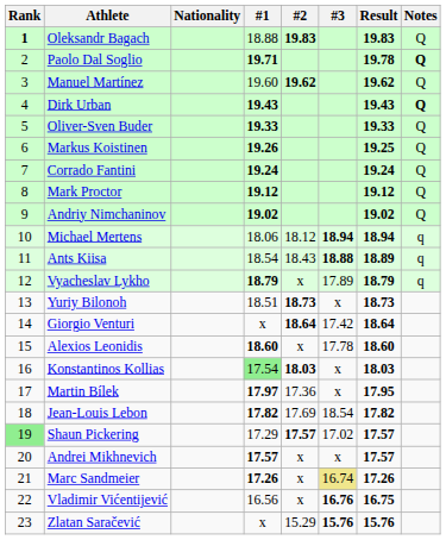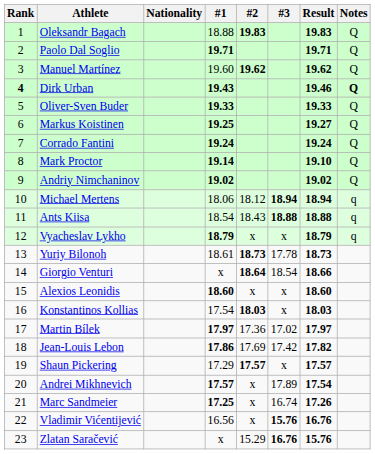 <table class="wikitable sortable" style="text-align:center">
 <tr>
 <th>Rank</th>
 <th>Athlete</th>
 <th>Nationality</th>
 <th>#1</th>
 <th>#2</th>
 <th>#3</th>
 <th>Result</th>
 <th>Notes</th>
 </tr>
 <tr bgcolor=ccffcc>
-<td><strong>1</strong></td>
+<td>1</td>
 <td align="left"><a href='#'>Oleksandr Bagach</a></td>
 <td align=left></td>
 <td>18.88</td>
 <td><strong>19.83</strong></td>
 <td></td>
 <td><strong>19.83</strong></td>
 <td>Q</td>
 </tr>
 <tr bgcolor=ccffcc>
 <td>2</td>
 <td align="left"><a href='#'>Paolo Dal Soglio</a></td>
 <td align=left></td>
 <td><strong>19.71</strong></td>
 <td></td>
 <td></td>
-<td><strong>19.78</strong></td>
-<td><strong>Q</strong></td>
+<td><strong>19.71</strong></td>
+<td>Q</td>
 </tr>
 <tr bgcolor=ccffcc>
 <td>3</td>
 <td align="left"><a href='#'>Manuel Martínez</a></td>
 <td align=left></td>
 <td>19.60</td>
 <td><strong>19.62</strong></td>
 <td></td>
 <td><strong>19.62</strong></td>
 <td>Q</td>
 </tr>
 <tr bgcolor=ccffcc>
-<td>4</td>
+<td><strong>4</strong></td>
 <td align="left"><a href='#'>Dirk Urban</a></td>
 <td align=left></td>
 <td><strong>19.43</strong></td>
 <td></td>
 <td></td>
-<td><strong>19.43</strong></td>
+<td><strong>19.46</strong></td>
 <td><strong>Q</strong></td>
 </tr>
 <tr bgcolor=ccffcc>
 <td>5</td>
 <td align="left"><a href='#'>Oliver-Sven Buder</a></td>
 <td align=left></td>
 <td><strong>19.33</strong></td>
 <td></td>
 <td></td>
 <td><strong>19.33</strong></td>
 <td>Q</td>
 </tr>
 <tr bgcolor=ccffcc>
 <td>6</td>
 <td align="left"><a href='#'>Markus Koistinen</a></td>
 <td align=left></td>
-<td><strong>19.26</strong></td>
+<td><strong>19.25</strong></td>
 <td></td>
 <td></td>
-<td><strong>19.25</strong></td>
+<td><strong>19.27</strong></td>
 <td>Q</td>
 </tr>
 <tr bgcolor=ccffcc>
 <td>7</td>
 <td align="left"><a href='#'>Corrado Fantini</a></td>
 <td align=left></td>
 <td><strong>19.24</strong></td>
 <td></td>
 <td></td>
 <td><strong>19.24</strong></td>
 <td>Q</td>
 </tr>
 <tr bgcolor=ccffcc>
 <td>8</td>
 <td align="left"><a href='#'>Mark Proctor</a></td>
 <td align=left></td>
-<td><strong>19.12</strong></td>
+<td><strong>19.14</strong></td>
 <td></td>
 <td></td>
-<td><strong>19.12</strong></td>
+<td><strong>19.10</strong></td>
 <td>Q</td>
 </tr>
 <tr bgcolor=ccffcc>
 <td>9</td>
 <td align="left"><a href='#'>Andriy Nimchaninov</a></td>
 <td align=left></td>
 <td><strong>19.02</strong></td>
 <td></td>
 <td></td>
 <td><strong>19.02</strong></td>
 <td>Q</td>
 </tr>
 <tr bgcolor=ddffdd>
 <td>10</td>
 <td align="left"><a href='#'>Michael Mertens</a></td>
 <td align=left></td>
 <td>18.06</td>
 <td>18.12</td>
 <td><strong>18.94</strong></td>
 <td><strong>18.94</strong></td>
 <td>q</td>
 </tr>
 <tr bgcolor=ddffdd>
 <td>11</td>
 <td align="left"><a href='#'>Ants Kiisa</a></td>
 <td align=left></td>
 <td>18.54</td>
 <td>18.43</td>
 <td><strong>18.88</strong></td>
-<td><strong>18.89</strong></td>
+<td><strong>18.88</strong></td>
 <td>q</td>
 </tr>
 <tr bgcolor=ddffdd>
 <td>12</td>
 <td align="left"><a href='#'>Vyacheslav Lykho</a></td>
 <td align=left></td>
 <td><strong>18.79</strong></td>
 <td>x</td>
-<td>17.89</td>
+<td>x</td>
 <td><strong>18.79</strong></td>
 <td>q</td>
 </tr>
 <tr>
 <td>13</td>
 <td align="left"><a href='#'>Yuriy Bilonoh</a></td>
 <td align=left></td>
-<td>18.51</td>
+<td>18.61</td>
 <td><strong>18.73</strong></td>
-<td>x</td>
+<td>17.78</td>
 <td><strong>18.73</strong></td>
 <td></td>
 </tr>
 <tr>
 <td>14</td>
 <td align="left"><a href='#'>Giorgio Venturi</a></td>
 <td align=left></td>
 <td>x</td>
 <td><strong>18.64</strong></td>
-<td>17.42</td>
-<td><strong>18.64</strong></td>
+<td>18.54</td>
+<td><strong>18.66</strong></td>
 <td></td>
 </tr>
 <tr>
 <td>15</td>
 <td align="left"><a href='#'>Alexios Leonidis</a></td>
 <td align=left></td>
 <td><strong>18.60</strong></td>
 <td>x</td>
-<td>17.78</td>
+<td>x</td>
 <td><strong>18.60</strong></td>
 <td></td>
 </tr>
 <tr>
 <td>16</td>
 <td align="left"><a href='#'>Konstantinos Kollias</a></td>
 <td align=left></td>
-<td style="background: lightgreen;">17.54</td>
+<td>17.54</td>
 <td><strong>18.03</strong></td>
 <td>x</td>
 <td><strong>18.03</strong></td>
 <td></td>
 </tr>
 <tr>
 <td>17</td>
 <td align="left"><a href='#'>Martin Bílek</a></td>
 <td align=left></td>
 <td><strong>17.97</strong></td>
 <td>17.36</td>
-<td>x</td>
-<td><strong>17.95</strong></td>
+<td>17.02</td>
+<td><strong>17.97</strong></td>
 <td></td>
 </tr>
 <tr>
 <td>18</td>
 <td align="left"><a href='#'>Jean-Louis Lebon</a></td>
 <td align=left></td>
-<td><strong>17.82</strong></td>
+<td><strong>17.86</strong></td>
 <td>17.69</td>
-<td>18.54</td>
+<td>17.42</td>
 <td><strong>17.82</strong></td>
 <td></td>
 </tr>
 <tr>
-<td style="background: lightgreen;">19</td>
+<td>19</td>
 <td align="left"><a href='#'>Shaun Pickering</a></td>
 <td align=left></td>
 <td>17.29</td>
 <td><strong>17.57</strong></td>
-<td>17.02</td>
+<td>x</td>
 <td><strong>17.57</strong></td>
 <td></td>
 </tr>
 <tr>
 <td>20</td>
 <td align="left"><a href='#'>Andrei Mikhnevich</a></td>
 <td align=left></td>
 <td><strong>17.57</strong></td>
 <td>x</td>
-<td>x</td>
-<td><strong>17.57</strong></td>
+<td>17.89</td>
+<td><strong>17.54</strong></td>
 <td></td>
 </tr>
 <tr>
 <td>21</td>
 <td align="left"><a href='#'>Marc Sandmeier</a></td>
 <td align=left></td>
-<td><strong>17.26</strong></td>
+<td><strong>17.25</strong></td>
 <td>x</td>
-<td style="background: khaki;">16.74</td>
+<td>16.74</td>
 <td><strong>17.26</strong></td>
 <td></td>
 </tr>
 <tr>
 <td>22</td>
 <td align="left"><a href='#'>Vladimir Vićentijević</a></td>
 <td align=left></td>
 <td>16.56</td>
 <td>x</td>
+<td><strong>15.76</strong></td>
 <td><strong>16.76</strong></td>
-<td><strong>16.75</strong></td>
 <td></td>
 </tr>
 <tr>
 <td>23</td>
 <td align="left"><a href='#'>Zlatan Saračević</a></td>
 <td align=left></td>
 <td>x</td>
 <td>15.29</td>
-<td><strong>15.76</strong></td>
+<td><strong>16.76</strong></td>
 <td><strong>15.76</strong></td>
 <td></td>
 </tr>
 </table>
